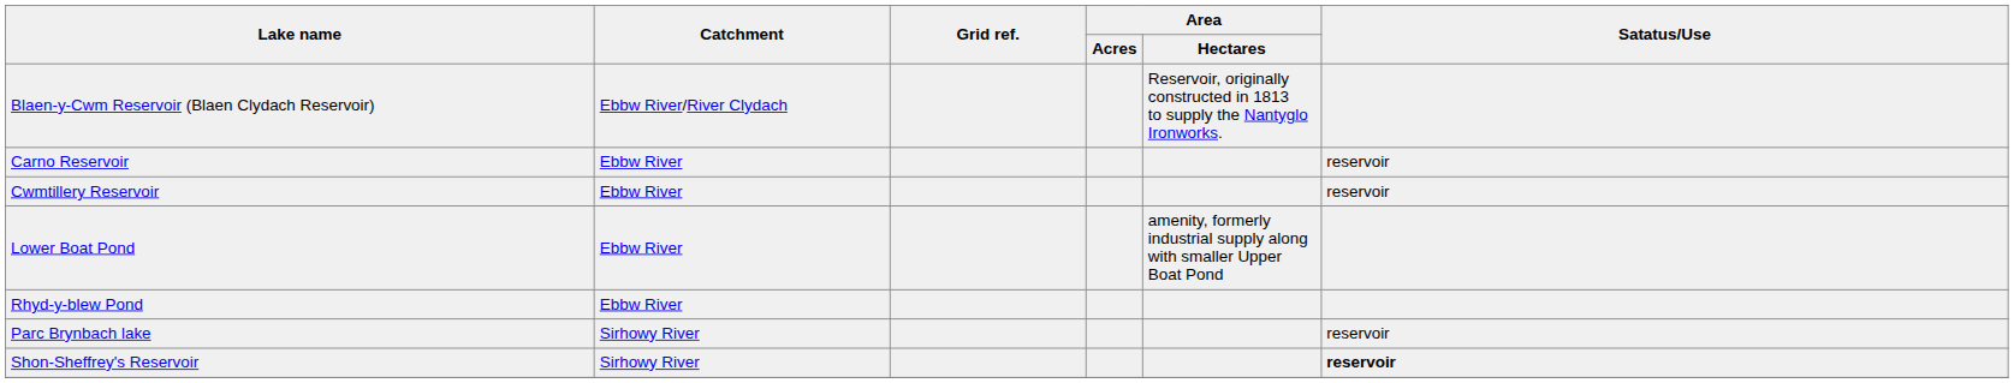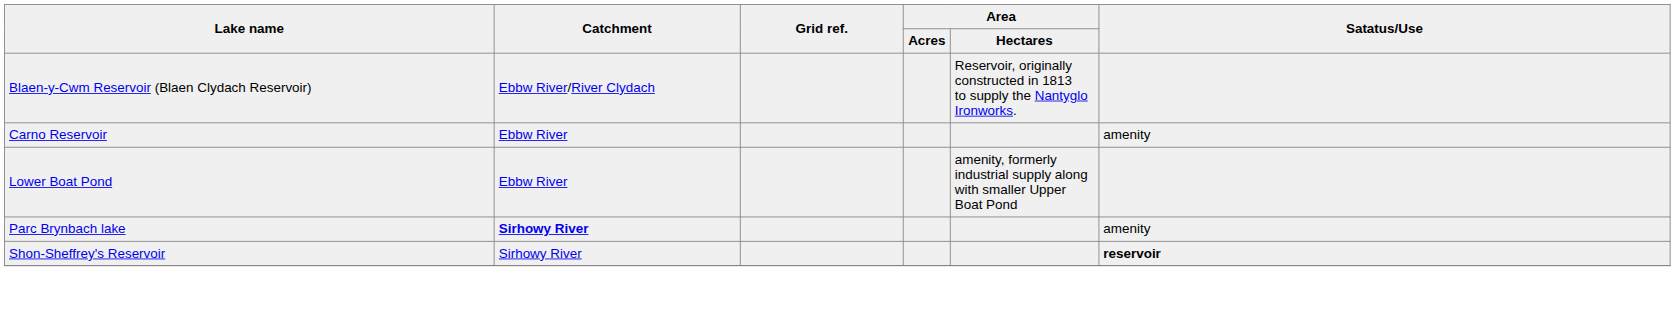 <table border=1 cellspacing=10 cellpadding=5 style="border-collapse: collapse; background:#f0f0f0;" class="sortable">
 <tr>
 <th rowspan=2 width=30%>Lake name</th>
 <th rowspan=2 width=15%>Catchment</th>
 <th rowspan=2 width=10%>Grid ref.</th>
 <th colspan=2 width=10%>Area</th>
 <th rowspan=2 width=35%>Satatus/Use</th>
 </tr>
 <tr>
 <th>Acres</th>
 <th>Hectares</th>
 </tr>
 <tr>
 <td><a href='#'>Blaen-y-Cwm Reservoir</a> (Blaen Clydach Reservoir)</td>
 <td><a href='#'>Ebbw River</a>/<a href='#'>River Clydach</a></td>
 <td></td>
 <td></td>
 <td>Reservoir, originally constructed in 1813<br>to supply the <a href='#'>Nantyglo Ironworks</a>.</td>
 </tr>
 <tr>
 <td><a href='#'>Carno Reservoir</a></td>
 <td><a href='#'>Ebbw River</a></td>
 <td></td>
 <td></td>
 <td></td>
-<td>reservoir</td>
-</tr>
-<tr>
-<td><a href='#'>Cwmtillery Reservoir</a></td>
-<td><a href='#'>Ebbw River</a></td>
-<td></td>
-<td></td>
-<td></td>
-<td>reservoir</td>
+<td>amenity</td>
 </tr>
 <tr>
 <td><a href='#'>Lower Boat Pond</a></td>
 <td><a href='#'>Ebbw River</a></td>
 <td></td>
 <td></td>
 <td>amenity, formerly industrial supply along with smaller Upper Boat Pond</td>
 </tr>
 <tr>
-<td><a href='#'>Rhyd-y-blew Pond</a></td>
-<td><a href='#'>Ebbw River</a></td>
+<td><a href='#'>Parc Brynbach lake</a></td>
+<td><strong><a href='#'>Sirhowy River</a></strong></td>
 <td></td>
 <td></td>
 <td></td>
-<td></td>
-</tr>
-<tr>
-<td><a href='#'>Parc Brynbach lake</a></td>
-<td><a href='#'>Sirhowy River</a></td>
-<td></td>
-<td></td>
-<td></td>
-<td>reservoir</td>
+<td>amenity</td>
 </tr>
 <tr>
 <td><a href='#'>Shon-Sheffrey's Reservoir</a></td>
 <td><a href='#'>Sirhowy River</a></td>
 <td></td>
 <td></td>
 <td></td>
 <td><strong>reservoir</strong></td>
 </tr>
 <tr>
 </tr>
 </table>
